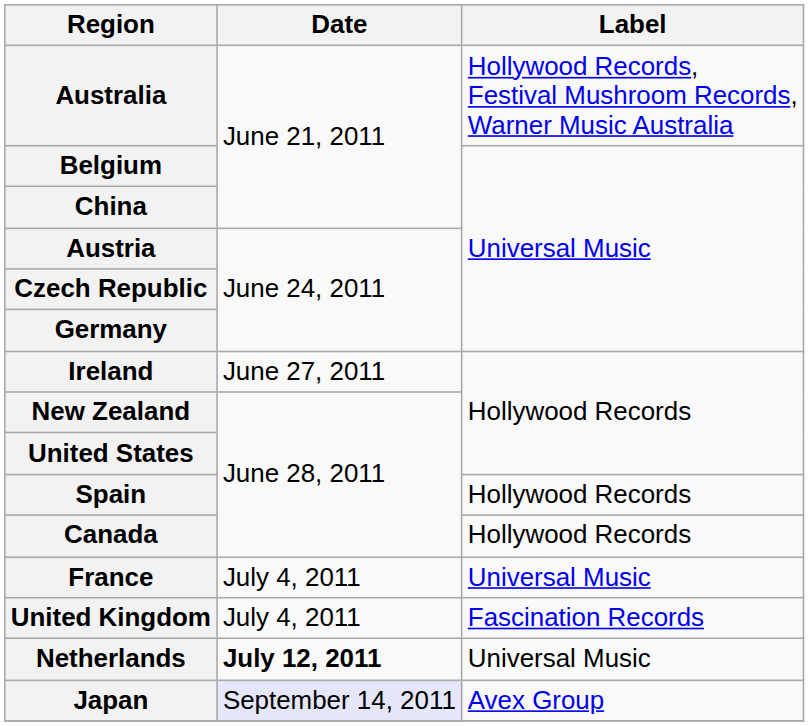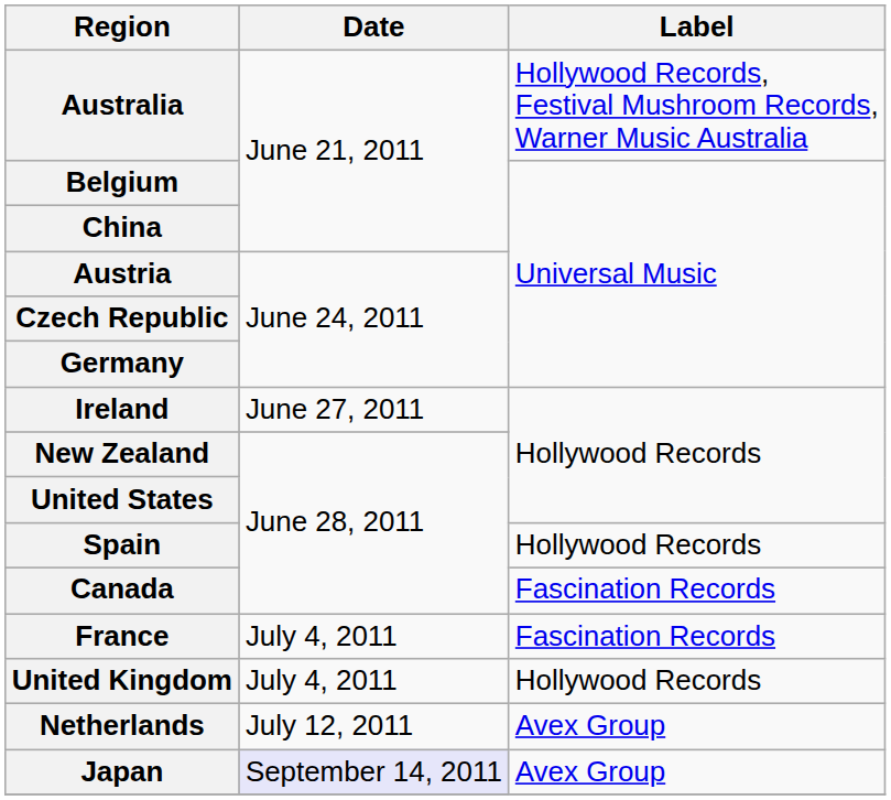 <table class="wikitable plainrowheaders">
 <tr>
 <th scope="col">Region</th>
 <th scope="col">Date</th>
 <th scope="col">Label</th>
 </tr>
 <tr>
 <th scope="row">Australia</th>
 <td rowspan="3">June 21, 2011</td>
 <td><a href='#'>Hollywood Records</a>,<br><a href='#'>Festival Mushroom Records</a>,<br><a href='#'>Warner Music Australia</a></td>
 </tr>
 <tr>
 <th scope="row">Belgium</th>
 <td rowspan="5"><a href='#'>Universal Music</a></td>
 </tr>
 <tr>
 <th scope="row">China</th>
 </tr>
 <tr>
 <th scope="row">Austria</th>
 <td rowspan="3">June 24, 2011</td>
 </tr>
 <tr>
 <th scope="row">Czech Republic</th>
 </tr>
 <tr>
 <th scope="row">Germany</th>
 </tr>
 <tr>
 <th scope="row">Ireland</th>
 <td>June 27, 2011</td>
 <td rowspan="3">Hollywood Records</td>
 </tr>
 <tr>
 <th scope="row">New Zealand</th>
 <td rowspan="4">June 28, 2011</td>
 </tr>
 <tr>
 <th scope="row">United States</th>
 </tr>
 <tr>
 <th scope="row">Spain</th>
 <td>Hollywood Records</td>
 </tr>
 <tr>
 <th scope="row">Canada</th>
-<td>Hollywood Records</td>
+<td><a href='#'>Fascination Records</a></td>
 </tr>
 <tr>
 <th scope="row">France</th>
 <td>July 4, 2011</td>
-<td><a href='#'>Universal Music</a></td>
+<td><a href='#'>Fascination Records</a></td>
 </tr>
 <tr>
 <th scope="row">United Kingdom</th>
 <td>July 4, 2011</td>
-<td><a href='#'>Fascination Records</a></td>
+<td>Hollywood Records</td>
 </tr>
 <tr>
 <th scope="row">Netherlands</th>
-<td><strong>July 12, 2011</strong></td>
-<td>Universal Music</td>
+<td>July 12, 2011</td>
+<td><a href='#'>Avex Group</a></td>
 </tr>
 <tr>
 <th scope="row">Japan</th>
 <td style="background: lavender;">September 14, 2011</td>
 <td><a href='#'>Avex Group</a></td>
 </tr>
 <tr>
 </tr>
 </table>
